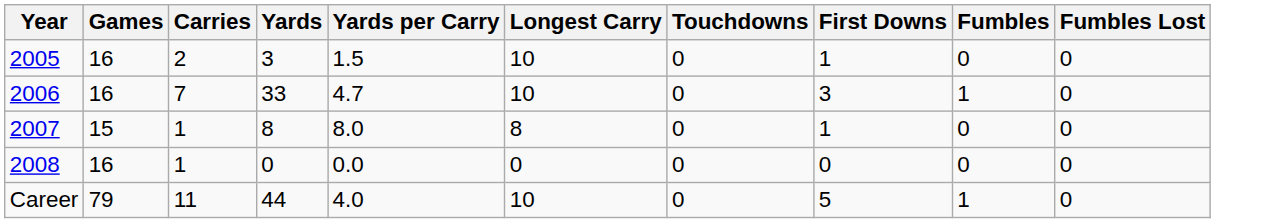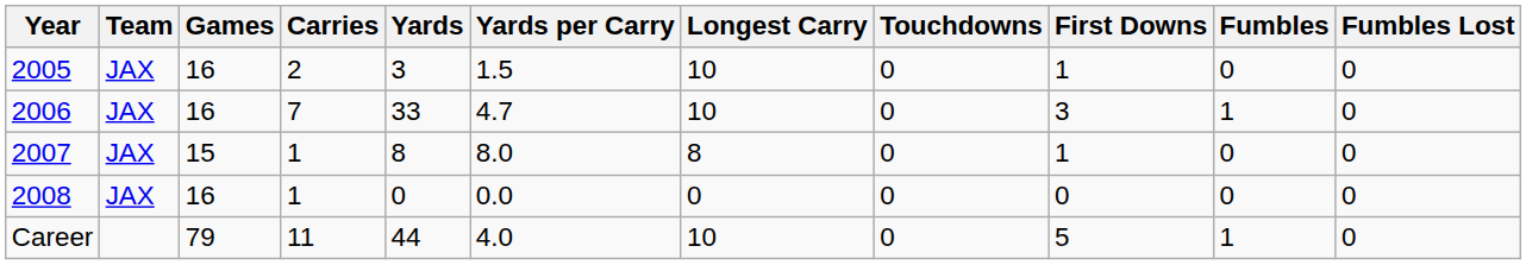 <table class="wikitable">
 <tr>
 <th>Year</th>
+<th>Team</th>
 <th>Games</th>
 <th>Carries</th>
 <th>Yards</th>
 <th>Yards per Carry</th>
 <th>Longest Carry</th>
 <th>Touchdowns</th>
 <th>First Downs</th>
 <th>Fumbles</th>
 <th>Fumbles Lost</th>
 </tr>
 <tr>
 <td><a href='#'>2005</a></td>
+<td><a href='#'>JAX</a></td>
 <td>16</td>
 <td>2</td>
 <td>3</td>
 <td>1.5</td>
 <td>10</td>
 <td>0</td>
 <td>1</td>
 <td>0</td>
 <td>0</td>
 </tr>
 <tr>
 <td><a href='#'>2006</a></td>
+<td><a href='#'>JAX</a></td>
 <td>16</td>
 <td>7</td>
 <td>33</td>
 <td>4.7</td>
 <td>10</td>
 <td>0</td>
 <td>3</td>
 <td>1</td>
 <td>0</td>
 </tr>
 <tr>
 <td><a href='#'>2007</a></td>
+<td><a href='#'>JAX</a></td>
 <td>15</td>
 <td>1</td>
 <td>8</td>
 <td>8.0</td>
 <td>8</td>
 <td>0</td>
 <td>1</td>
 <td>0</td>
 <td>0</td>
 </tr>
 <tr>
 <td><a href='#'>2008</a></td>
+<td><a href='#'>JAX</a></td>
 <td>16</td>
 <td>1</td>
 <td>0</td>
 <td>0.0</td>
 <td>0</td>
 <td>0</td>
 <td>0</td>
 <td>0</td>
 <td>0</td>
 </tr>
 <tr>
 <td>Career</td>
+<td></td>
 <td>79</td>
 <td>11</td>
 <td>44</td>
 <td>4.0</td>
 <td>10</td>
 <td>0</td>
 <td>5</td>
 <td>1</td>
 <td>0</td>
 </tr>
 </table>
